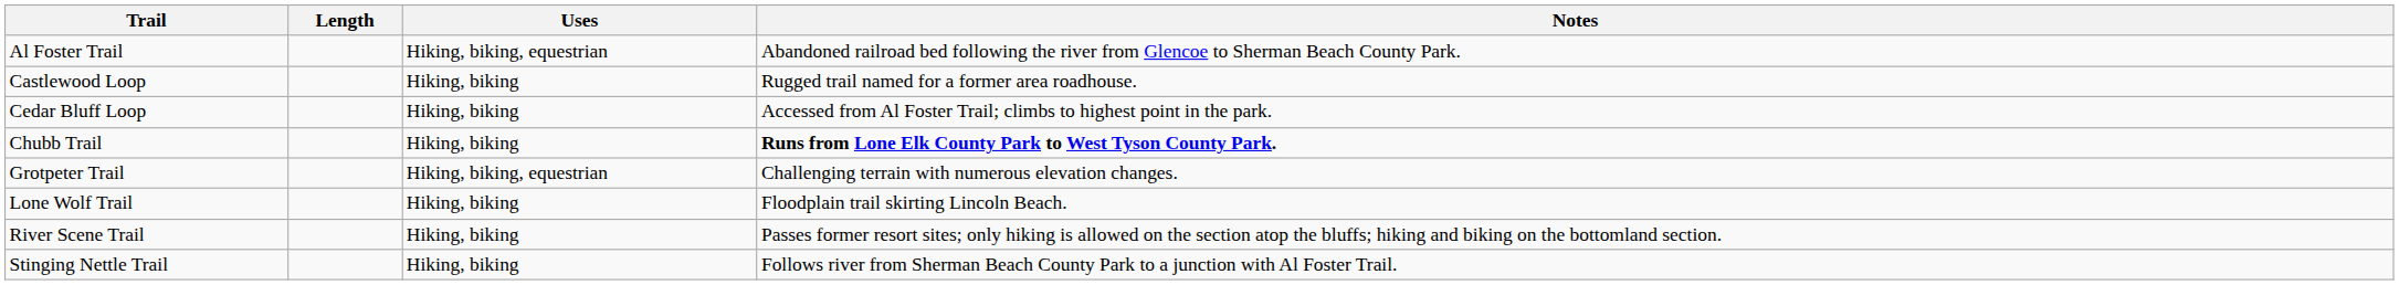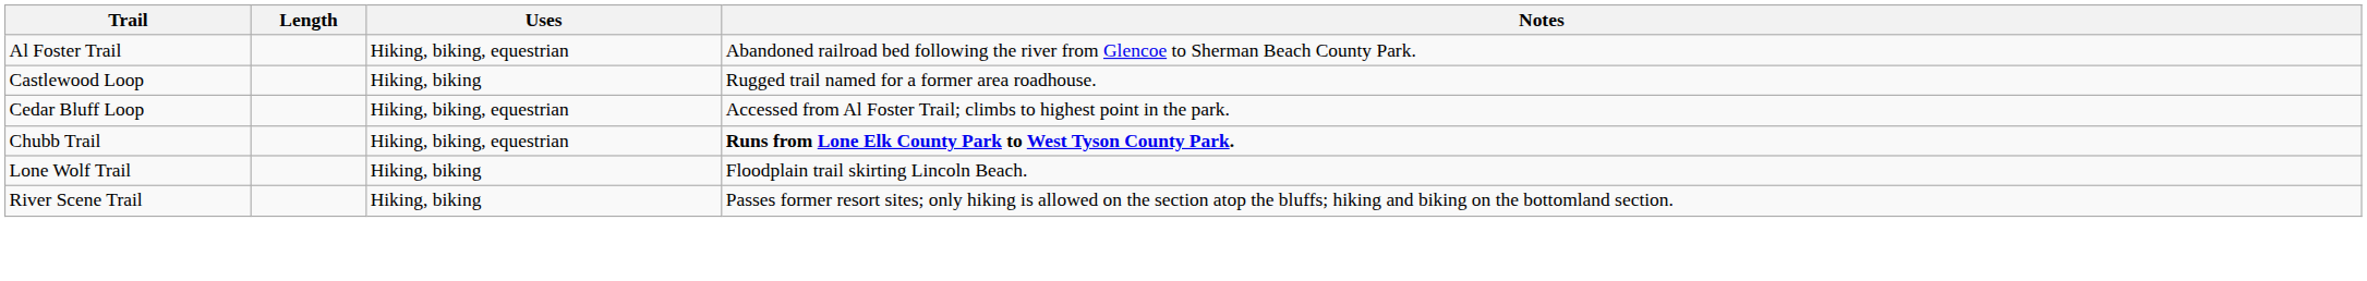 <table class="wikitable" border="1" style="width:100%">
 <tr>
 <th>Trail</th>
 <th>Length</th>
 <th>Uses</th>
 <th>Notes</th>
 </tr>
 <tr>
 <td>Al Foster Trail</td>
 <td></td>
 <td>Hiking, biking, equestrian</td>
 <td>Abandoned railroad bed following the river from <a href='#'>Glencoe</a> to Sherman Beach County Park.</td>
 </tr>
 <tr>
 <td>Castlewood Loop</td>
 <td></td>
 <td>Hiking, biking</td>
 <td>Rugged trail named for a former area roadhouse.</td>
 </tr>
 <tr>
 <td>Cedar Bluff Loop</td>
 <td></td>
-<td>Hiking, biking</td>
+<td>Hiking, biking, equestrian</td>
 <td>Accessed from Al Foster Trail; climbs to highest point in the park.</td>
 </tr>
 <tr>
 <td>Chubb Trail</td>
 <td></td>
-<td>Hiking, biking</td>
+<td>Hiking, biking, equestrian</td>
 <td><strong>Runs from <a href='#'>Lone Elk County Park</a> to <a href='#'>West Tyson County Park</a>.</strong></td>
-</tr>
-<tr>
-<td>Grotpeter Trail</td>
-<td></td>
-<td>Hiking, biking, equestrian</td>
-<td>Challenging terrain with numerous elevation changes.</td>
 </tr>
 <tr>
 <td>Lone Wolf Trail</td>
 <td></td>
 <td>Hiking, biking</td>
 <td>Floodplain trail skirting Lincoln Beach.</td>
 </tr>
 <tr>
 <td>River Scene Trail</td>
 <td></td>
 <td>Hiking, biking</td>
 <td>Passes former resort sites; only hiking is allowed on the section atop the bluffs; hiking and biking on the bottomland section.</td>
 </tr>
-<tr>
-<td>Stinging Nettle Trail</td>
-<td></td>
-<td>Hiking, biking</td>
-<td>Follows river from Sherman Beach County Park to a junction with Al Foster Trail.</td>
-</tr>
 </table>
